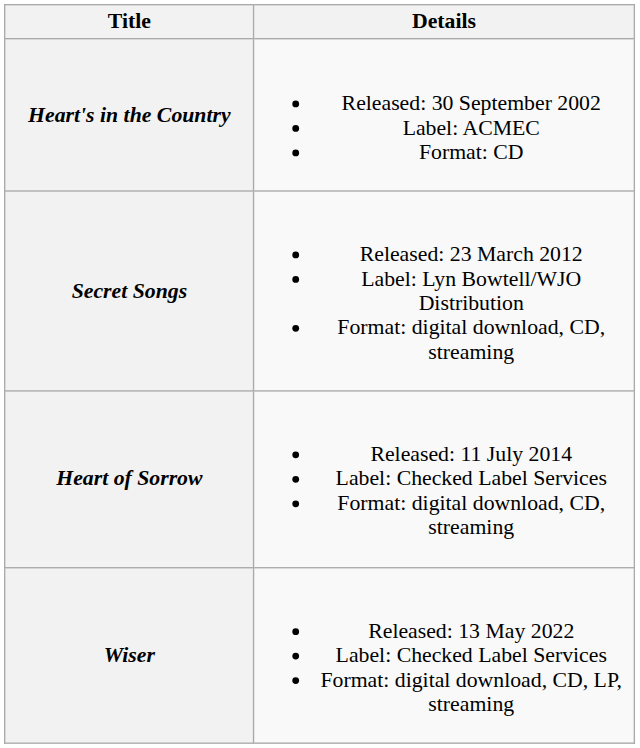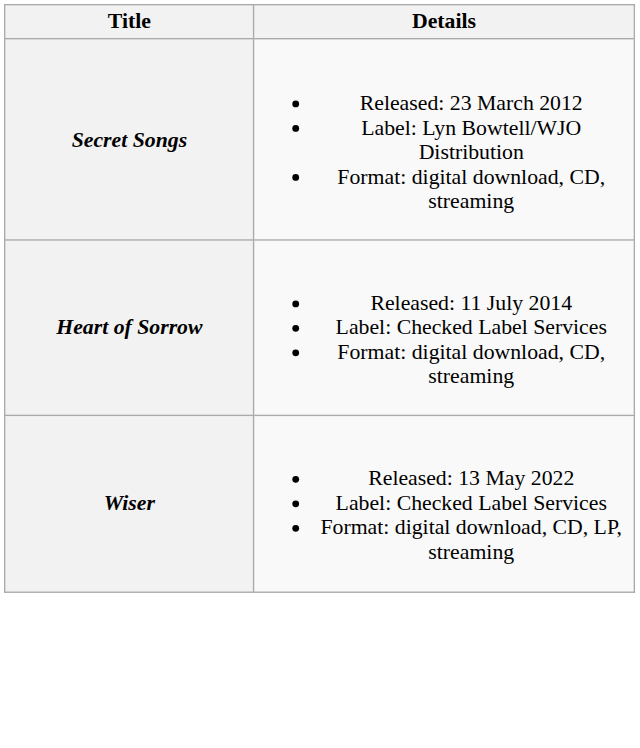 <table class="wikitable plainrowheaders" style="text-align:center;" border="1">
 <tr>
 <th scope="col" style="width:11em;">Title</th>
 <th scope="col" style="width:17em;">Details</th>
-</tr>
-<tr>
-<th scope="row"><em>Heart's in the Country</em></th>
-<td><br><ul><li>Released: 30 September 2002</li><li>Label: ACMEC </li><li>Format: CD</li></ul></td>
 </tr>
 <tr>
 <th scope="row"><em>Secret Songs</em></th>
 <td><br><ul><li>Released: 23 March 2012</li><li>Label: Lyn Bowtell/WJO Distribution </li><li>Format: digital download, CD, streaming</li></ul></td>
 </tr>
 <tr>
 <th scope="row"><em>Heart of Sorrow</em></th>
 <td><br><ul><li>Released: 11 July 2014</li><li>Label: Checked Label Services</li><li>Format: digital download, CD, streaming</li></ul></td>
 </tr>
 <tr>
 <th scope="row"><em>Wiser</em></th>
 <td><br><ul><li>Released: 13 May 2022</li><li>Label: Checked Label Services</li><li>Format: digital download, CD, LP, streaming</li></ul></td>
 </tr>
 </table>
